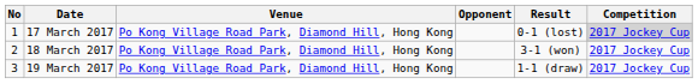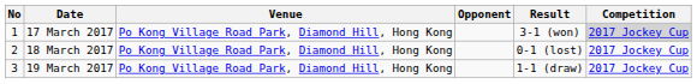 <table class="wikitable">
 <tr>
 <th>No</th>
 <th>Date</th>
 <th>Venue</th>
 <th>Opponent</th>
 <th>Result</th>
 <th>Competition</th>
 </tr>
 <tr>
 <td align="center">1</td>
 <td>17 March 2017</td>
 <td><a href='#'>Po Kong Village Road Park</a>, <a href='#'>Diamond Hill</a>, Hong Kong</td>
 <td></td>
-<td align="center">0-1 (lost)</td>
+<td align="center">3-1 (won)</td>
 <td style="background: lightgrey;"><a href='#'>2017 Jockey Cup</a></td>
 </tr>
 <tr>
 <td align="center">2</td>
 <td>18 March 2017</td>
 <td><a href='#'>Po Kong Village Road Park</a>, <a href='#'>Diamond Hill</a>, Hong Kong</td>
 <td></td>
-<td align="center">3-1 (won)</td>
+<td align="center">0-1 (lost)</td>
 <td><a href='#'>2017 Jockey Cup</a></td>
 </tr>
 <tr>
 <td align="center">3</td>
 <td>19 March 2017</td>
 <td><a href='#'>Po Kong Village Road Park</a>, <a href='#'>Diamond Hill</a>, Hong Kong</td>
 <td></td>
 <td align="center">1-1 (draw)</td>
 <td><a href='#'>2017 Jockey Cup</a></td>
 </tr>
 </table>
